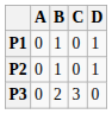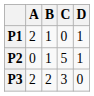 <table class="wikitable inline">
 <tr>
 <th></th>
 <th>A</th>
 <th>B</th>
 <th>C</th>
 <th>D</th>
 </tr>
 <tr>
 <th>P1</th>
-<td>0</td>
+<td>2</td>
 <td>1</td>
 <td>0</td>
 <td>1</td>
 </tr>
 <tr>
 <th>P2</th>
 <td>0</td>
 <td>1</td>
-<td>0</td>
+<td>5</td>
 <td>1</td>
 </tr>
 <tr>
 <th>P3</th>
-<td>0</td>
+<td>2</td>
 <td>2</td>
 <td>3</td>
 <td>0</td>
 </tr>
 </table>
